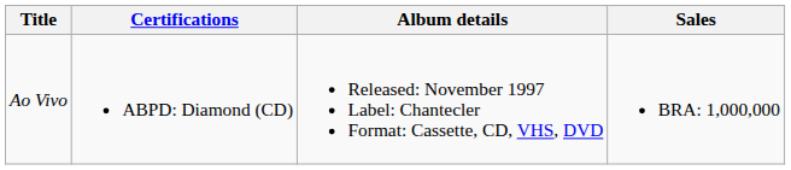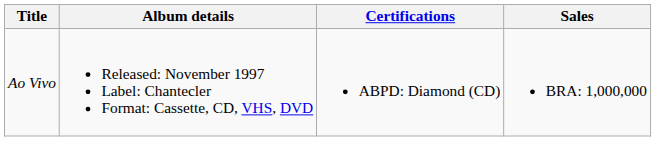 <table class="wikitable">
 <tr>
 <th>Title</th>
+<th>Album details</th>
 <th><a href='#'>Certifications</a></th>
-<th>Album details</th>
 <th>Sales</th>
 </tr>
 <tr>
 <td><em>Ao Vivo</em></td>
+<td><br><ul><li>Released: November 1997</li><li>Label: Chantecler</li><li>Format: Cassette, CD, <a href='#'>VHS</a>, <a href='#'>DVD</a></li></ul></td>
 <td><br><ul><li>ABPD: Diamond (CD)</li></ul></td>
-<td><br><ul><li>Released: November 1997</li><li>Label: Chantecler</li><li>Format: Cassette, CD, <a href='#'>VHS</a>, <a href='#'>DVD</a></li></ul></td>
 <td><br><ul><li>BRA: 1,000,000</li></ul></td>
 </tr>
 </table>
